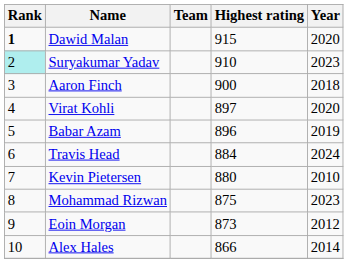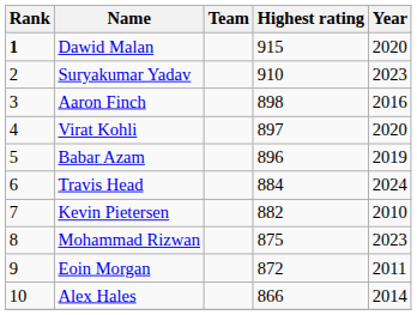 <table class=wikitable>
 <tr>
 <th>Rank</th>
 <th>Name</th>
 <th>Team</th>
 <th>Highest rating</th>
 <th>Year</th>
 </tr>
 <tr>
 <td><strong>1</strong></td>
 <td><a href='#'>Dawid Malan</a></td>
 <td></td>
 <td>915</td>
 <td>2020</td>
 </tr>
 <tr>
-<td style="background: paleturquoise;">2</td>
+<td>2</td>
 <td><a href='#'>Suryakumar Yadav</a></td>
 <td></td>
 <td>910</td>
 <td>2023</td>
 </tr>
 <tr>
 <td>3</td>
 <td><a href='#'>Aaron Finch</a></td>
 <td></td>
-<td>900</td>
-<td>2018</td>
+<td>898</td>
+<td>2016</td>
 </tr>
 <tr>
 <td>4</td>
 <td><a href='#'>Virat Kohli</a></td>
 <td></td>
 <td>897</td>
 <td>2020</td>
 </tr>
 <tr>
 <td>5</td>
 <td><a href='#'>Babar Azam</a></td>
 <td></td>
 <td>896</td>
 <td>2019</td>
 </tr>
 <tr>
 <td>6</td>
 <td><a href='#'>Travis Head</a></td>
 <td></td>
 <td>884</td>
 <td>2024</td>
 </tr>
 <tr>
 <td>7</td>
 <td><a href='#'>Kevin Pietersen</a></td>
 <td></td>
-<td>880</td>
+<td>882</td>
 <td>2010</td>
 </tr>
 <tr>
 <td>8</td>
 <td><a href='#'>Mohammad Rizwan</a></td>
 <td></td>
 <td>875</td>
 <td>2023</td>
 </tr>
 <tr>
 <td>9</td>
 <td><a href='#'>Eoin Morgan</a></td>
 <td></td>
-<td>873</td>
-<td>2012</td>
+<td>872</td>
+<td>2011</td>
 </tr>
 <tr>
 <td>10</td>
 <td><a href='#'>Alex Hales</a></td>
 <td></td>
 <td>866</td>
 <td>2014</td>
 </tr>
 <tr>
 </tr>
 </table>
